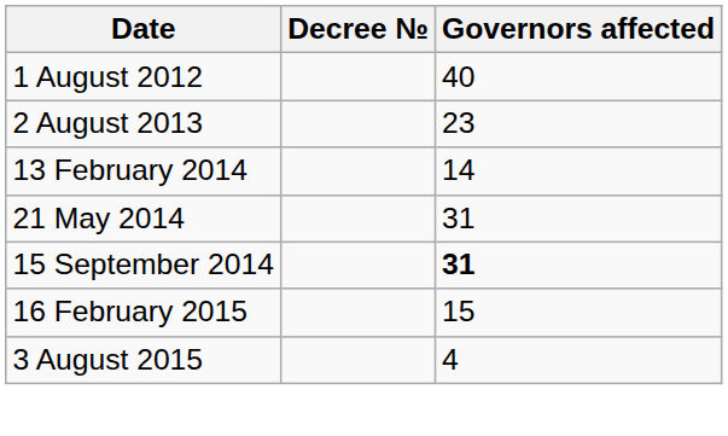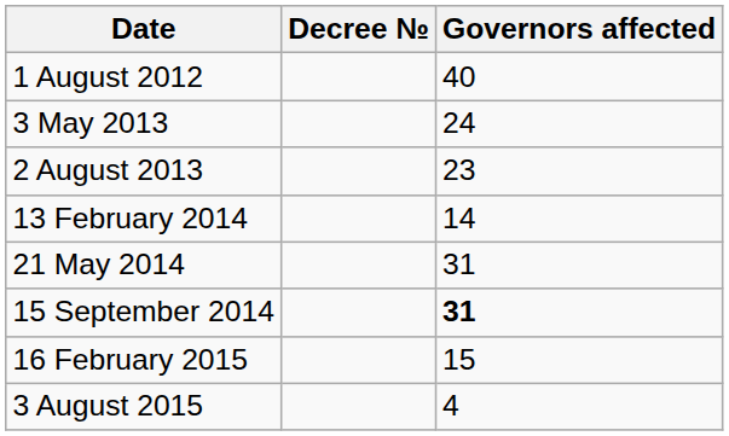 <table class="wikitable sortable">
 <tr>
 <th scope="col">Date</th>
 <th scope="col">Decree №</th>
 <th scope="col">Governors affected</th>
 </tr>
 <tr>
 <td>1 August 2012</td>
 <td></td>
 <td>40</td>
+</tr>
+<tr>
+<td>3 May 2013</td>
+<td></td>
+<td>24</td>
 </tr>
 <tr>
 <td>2 August 2013</td>
 <td></td>
 <td>23</td>
 </tr>
 <tr>
 <td>13 February 2014</td>
 <td></td>
 <td>14</td>
 </tr>
 <tr>
 <td>21 May 2014</td>
 <td></td>
 <td>31</td>
 </tr>
 <tr>
 <td>15 September 2014</td>
 <td></td>
 <td><strong>31</strong></td>
 </tr>
 <tr>
 <td>16 February 2015</td>
 <td></td>
 <td>15</td>
 </tr>
 <tr>
 <td>3 August 2015</td>
 <td></td>
 <td>4</td>
 </tr>
 </table>
